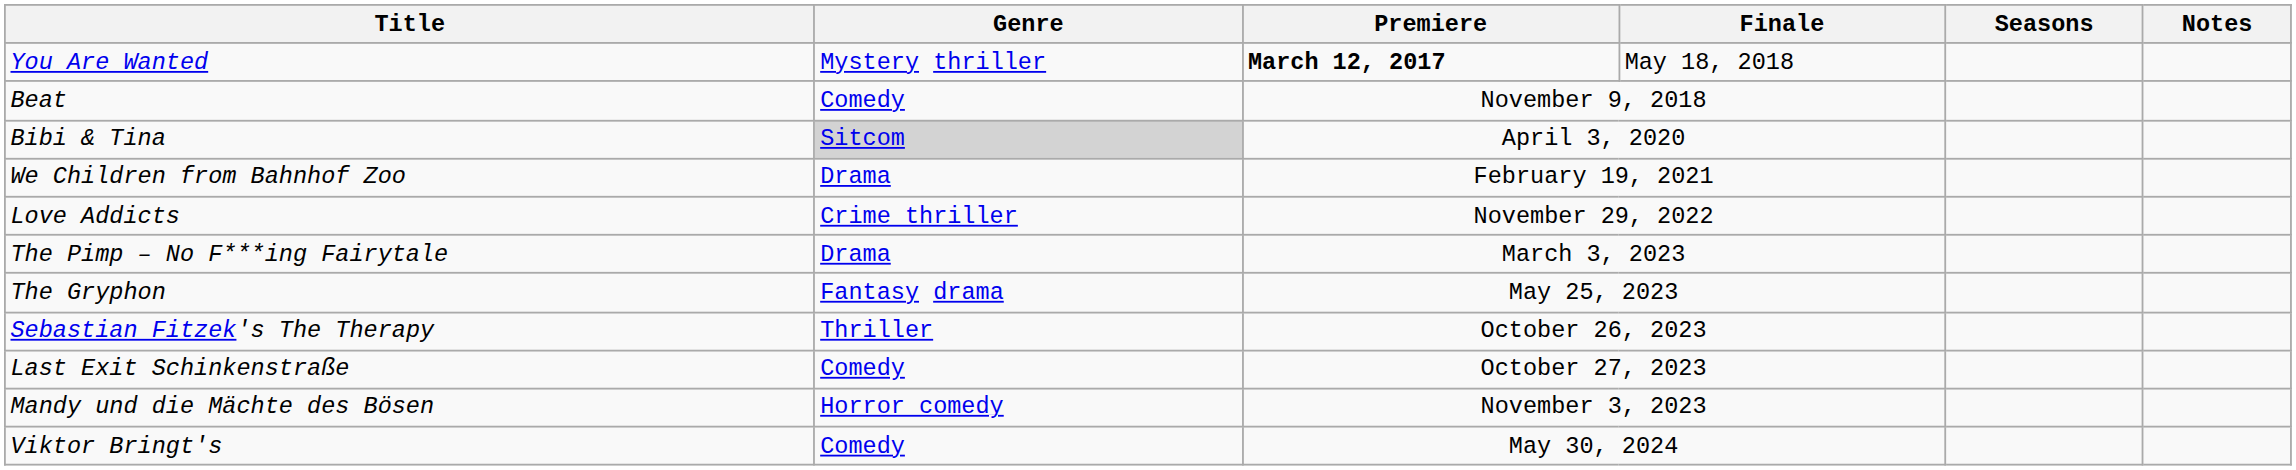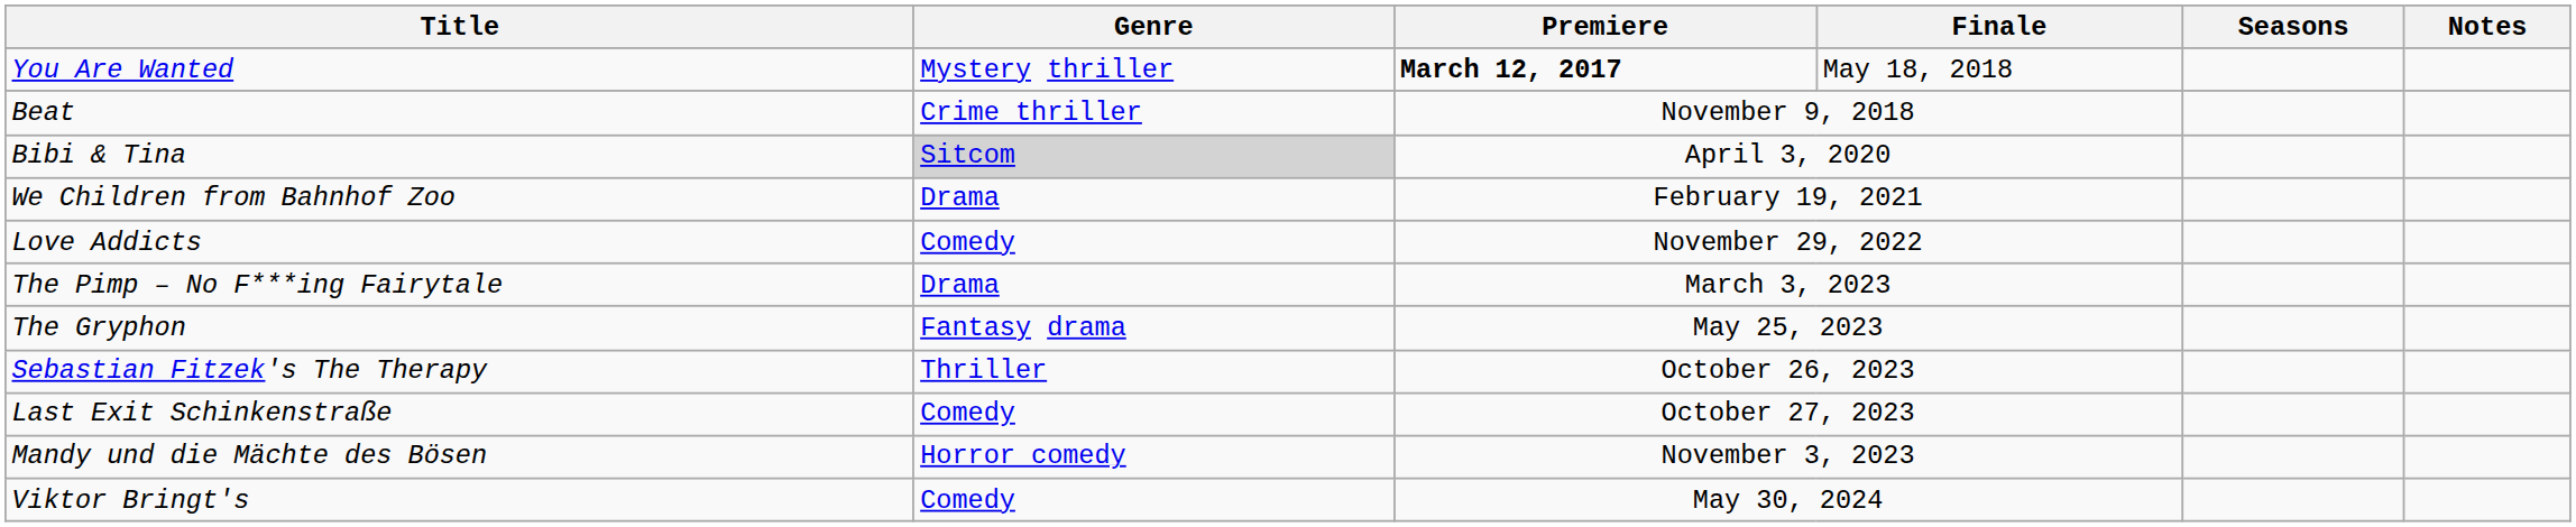 <table class="wikitable sortable" style="width:100%;">
 <tr>
 <th>Title</th>
 <th>Genre</th>
 <th>Premiere</th>
 <th>Finale</th>
 <th>Seasons</th>
 <th>Notes</th>
 </tr>
 <tr>
 <td><em><a href='#'>You Are Wanted</a></em></td>
 <td><a href='#'>Mystery</a> <a href='#'>thriller</a></td>
 <td><strong>March 12, 2017</strong></td>
 <td>May 18, 2018</td>
 <td></td>
 <td></td>
 </tr>
 <tr>
 <td><em>Beat</em></td>
-<td><a href='#'>Comedy</a></td>
+<td><a href='#'>Crime thriller</a></td>
 <td colspan="2" style="text-align:center">November 9, 2018</td>
 <td></td>
 <td></td>
 </tr>
 <tr>
 <td><em>Bibi & Tina</em></td>
 <td style="background: lightgrey;"><a href='#'>Sitcom</a></td>
 <td colspan="2" style="text-align:center">April 3, 2020</td>
 <td></td>
 <td></td>
 </tr>
 <tr>
 <td><em>We Children from Bahnhof Zoo</em></td>
 <td><a href='#'>Drama</a></td>
 <td colspan="2" style="text-align:center">February 19, 2021</td>
 <td></td>
 <td></td>
 </tr>
 <tr>
 <td><em>Love Addicts</em></td>
-<td><a href='#'>Crime thriller</a></td>
+<td><a href='#'>Comedy</a></td>
 <td colspan="2" style="text-align:center">November 29, 2022</td>
 <td></td>
 <td></td>
 </tr>
 <tr>
 <td><em>The Pimp – No F***ing Fairytale</em></td>
 <td><a href='#'>Drama</a></td>
 <td colspan="2" style="text-align:center">March 3, 2023</td>
 <td></td>
 <td></td>
 </tr>
 <tr>
 <td><em>The Gryphon</em></td>
 <td><a href='#'>Fantasy</a> <a href='#'>drama</a></td>
 <td colspan="2" style="text-align:center">May 25, 2023</td>
 <td></td>
 <td></td>
 </tr>
 <tr>
 <td><em><a href='#'>Sebastian Fitzek</a>'s The Therapy</em></td>
 <td><a href='#'>Thriller</a></td>
 <td colspan="2" style="text-align:center">October 26, 2023</td>
 <td></td>
 <td></td>
 </tr>
 <tr>
 <td><em>Last Exit Schinkenstraße</em></td>
 <td><a href='#'>Comedy</a></td>
 <td colspan="2" style="text-align:center">October 27, 2023</td>
 <td></td>
 <td></td>
 </tr>
 <tr>
 <td><em>Mandy und die Mächte des Bösen</em></td>
 <td><a href='#'>Horror comedy</a></td>
 <td colspan="2" style="text-align:center">November 3, 2023</td>
 <td></td>
 <td></td>
 </tr>
 <tr>
 <td><em>Viktor Bringt's</em></td>
 <td><a href='#'>Comedy</a></td>
 <td colspan="2" style="text-align:center">May 30, 2024</td>
 <td></td>
 <td></td>
 </tr>
 </table>
